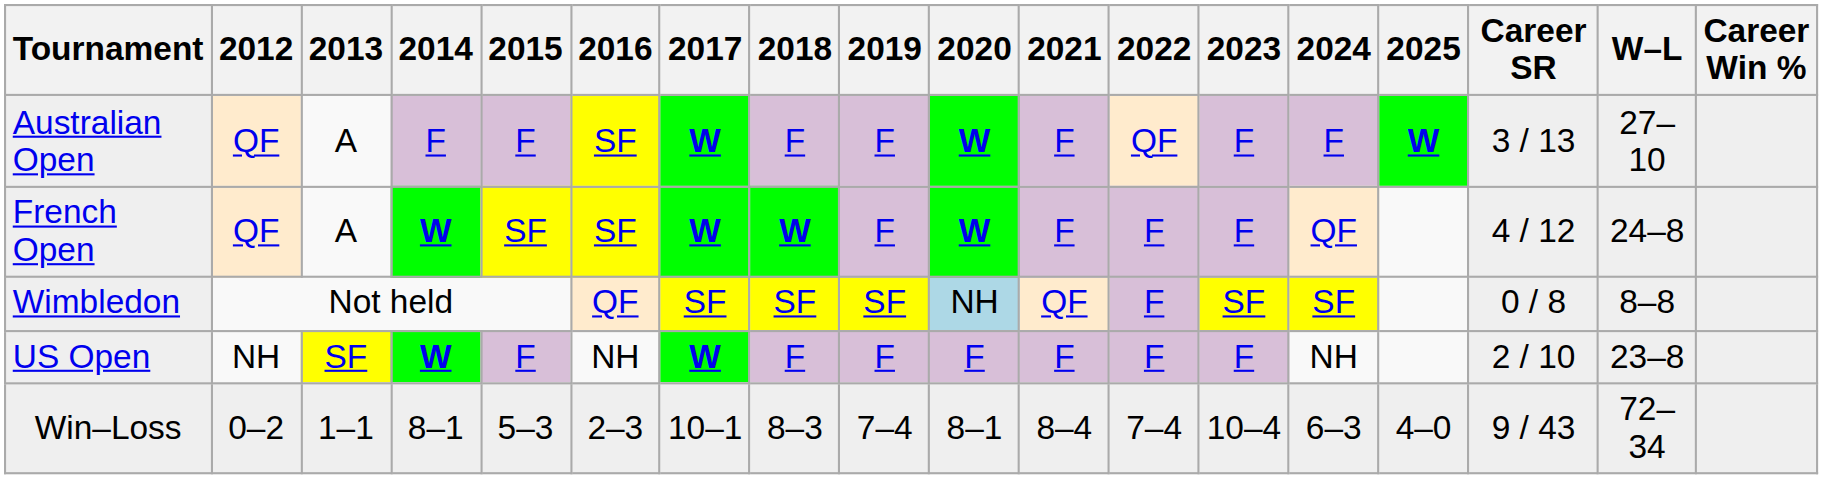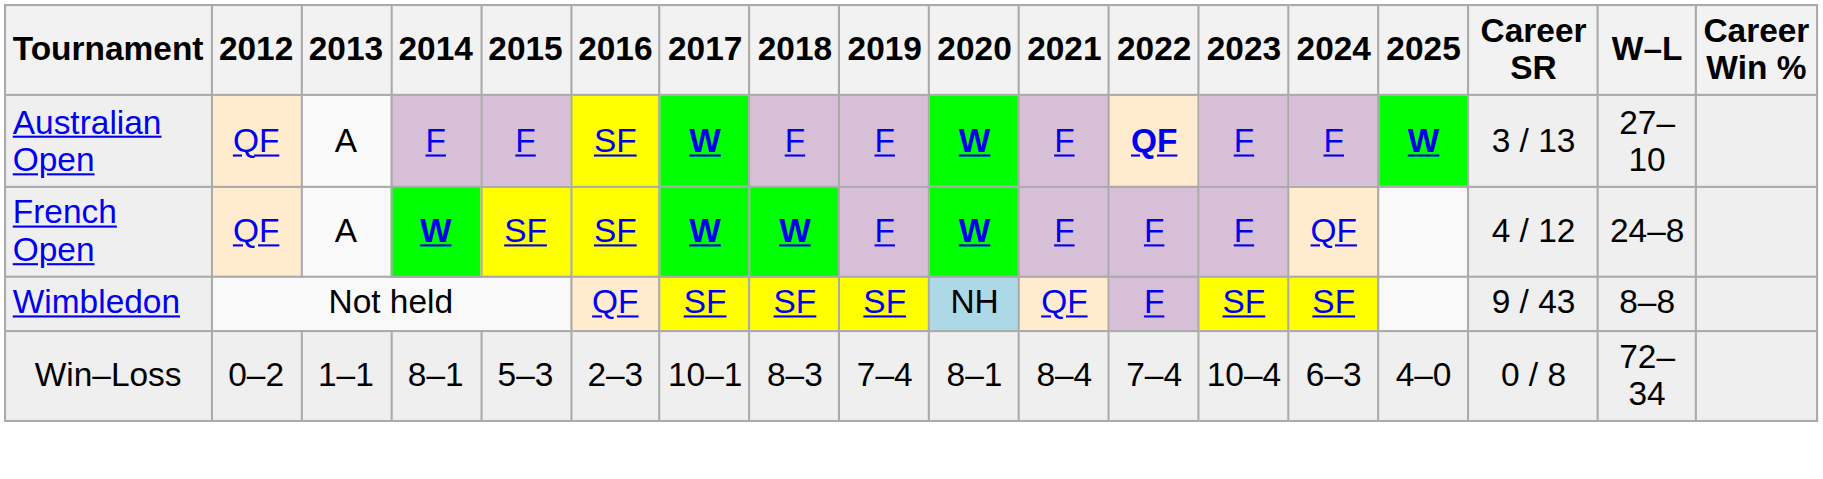 <table class="wikitable" style="text-align:center">
 <tr style="background:#efefef;">
 <th>Tournament</th>
 <th>2012</th>
 <th>2013</th>
 <th>2014</th>
 <th>2015</th>
 <th>2016</th>
 <th>2017</th>
 <th>2018</th>
 <th>2019</th>
 <th>2020</th>
 <th>2021</th>
 <th>2022</th>
 <th>2023</th>
 <th>2024</th>
 <th>2025</th>
 <th style="width:65px;">Career SR</th>
 <th style="width:69px;">W–L</th>
 <th>Career Win %</th>
 </tr>
 <tr>
 <td style="text-align:left; background:#efefef;"><a href='#'>Australian Open</a></td>
 <td style="background:#ffebcd"><a href='#'>QF</a></td>
 <td>A</td>
 <td style="background:thistle"><a href='#'>F</a></td>
 <td style="background:thistle"><a href='#'>F</a></td>
 <td style="background:yellow"><a href='#'>SF</a></td>
 <td style="background:lime"><strong><a href='#'>W</a></strong></td>
 <td style="background:thistle"><a href='#'>F</a></td>
 <td style="background:thistle"><a href='#'>F</a></td>
 <td style="background:lime"><strong><a href='#'>W</a></strong></td>
 <td style="background:thistle"><a href='#'>F</a></td>
-<td style="background:#ffebcd"><a href='#'>QF</a></td>
+<td style="background:#ffebcd"><strong><a href='#'>QF</a></strong></td>
 <td style="background:thistle"><a href='#'>F</a></td>
 <td style="background:thistle"><a href='#'>F</a></td>
 <td style="background:lime"><strong><a href='#'>W</a></strong></td>
 <td style="background:#efefef;">3 / 13</td>
 <td style="background:#efefef;">27–10</td>
 <td style="background:#efefef;"></td>
 </tr>
 <tr>
 <td style="text-align:left; background:#efefef;"><a href='#'>French Open</a></td>
 <td style="background:#ffebcd;"><a href='#'>QF</a></td>
 <td>A</td>
 <td style="background:lime"><strong><a href='#'>W</a></strong></td>
 <td style="background:yellow"><a href='#'>SF</a></td>
 <td style="background:yellow"><a href='#'>SF</a></td>
 <td style="background:lime"><strong><a href='#'>W</a></strong></td>
 <td style="background:lime"><strong><a href='#'>W</a></strong></td>
 <td style="background:thistle"><a href='#'>F</a></td>
 <td style="background:lime"><strong><a href='#'>W</a></strong></td>
 <td style="background:thistle"><a href='#'>F</a></td>
 <td style="background:thistle"><a href='#'>F</a></td>
 <td style="background:thistle"><a href='#'>F</a></td>
 <td style="background:#ffebcd"><a href='#'>QF</a></td>
 <td></td>
 <td style="background:#efefef;">4 / 12</td>
 <td style="background:#efefef;">24–8</td>
 <td style="background:#efefef;"></td>
 </tr>
 <tr>
 <td style="text-align:left; background:#efefef;"><a href='#'>Wimbledon</a></td>
 <td colspan="4">Not held</td>
 <td style="background:#ffebcd;"><a href='#'>QF</a></td>
 <td style="background:yellow"><a href='#'>SF</a></td>
 <td style="background:yellow"><a href='#'>SF</a></td>
 <td style="background:yellow"><a href='#'>SF</a></td>
 <td style="background: lightblue;">NH</td>
 <td style="background:#ffebcd;"><a href='#'>QF</a></td>
 <td style="background:thistle"><a href='#'>F</a></td>
 <td style="background:yellow"><a href='#'>SF</a></td>
 <td style="background:yellow"><a href='#'>SF</a></td>
 <td></td>
-<td style="background:#efefef;">0 / 8</td>
+<td style="background:#efefef;">9 / 43</td>
 <td style="background:#efefef;">8–8</td>
-<td style="background:#efefef;"></td>
-</tr>
-<tr>
-<td style="text-align:left; background:#efefef;"><a href='#'>US Open</a></td>
-<td>NH</td>
-<td style="background:yellow"><a href='#'>SF</a></td>
-<td style="background:lime"><strong><a href='#'>W</a></strong></td>
-<td style="background:thistle"><a href='#'>F</a></td>
-<td>NH</td>
-<td style="background:lime"><strong><a href='#'>W</a></strong></td>
-<td style="background:thistle"><a href='#'>F</a></td>
-<td style="background:thistle"><a href='#'>F</a></td>
-<td style="background:thistle"><a href='#'>F</a></td>
-<td style="background:thistle"><a href='#'>F</a></td>
-<td style="background:thistle"><a href='#'>F</a></td>
-<td style="background:thistle"><a href='#'>F</a></td>
-<td>NH</td>
-<td></td>
-<td style="background:#efefef;">2 / 10</td>
-<td style="background:#efefef;">23–8</td>
 <td style="background:#efefef;"></td>
 </tr>
 <tr>
 <td style="background:#efefef;">Win–Loss</td>
 <td style="background:#efefef;">0–2</td>
 <td style="background:#efefef;">1–1</td>
 <td style="background:#efefef;">8–1</td>
 <td style="background:#efefef;">5–3</td>
 <td style="background:#efefef;">2–3</td>
 <td style="background:#efefef;">10–1</td>
 <td style="background:#efefef;">8–3</td>
 <td style="background:#efefef;">7–4</td>
 <td style="background:#efefef;">8–1</td>
 <td style="background:#efefef;">8–4</td>
 <td style="background:#efefef;">7–4</td>
 <td style="background:#efefef;">10–4</td>
 <td style="background:#efefef;">6–3</td>
 <td style="background:#efefef;">4–0</td>
-<td style="background:#efefef;">9 / 43</td>
+<td style="background:#efefef;">0 / 8</td>
 <td style="background:#efefef;">72–34</td>
 <td style="background:#efefef;"></td>
 </tr>
 </table>
